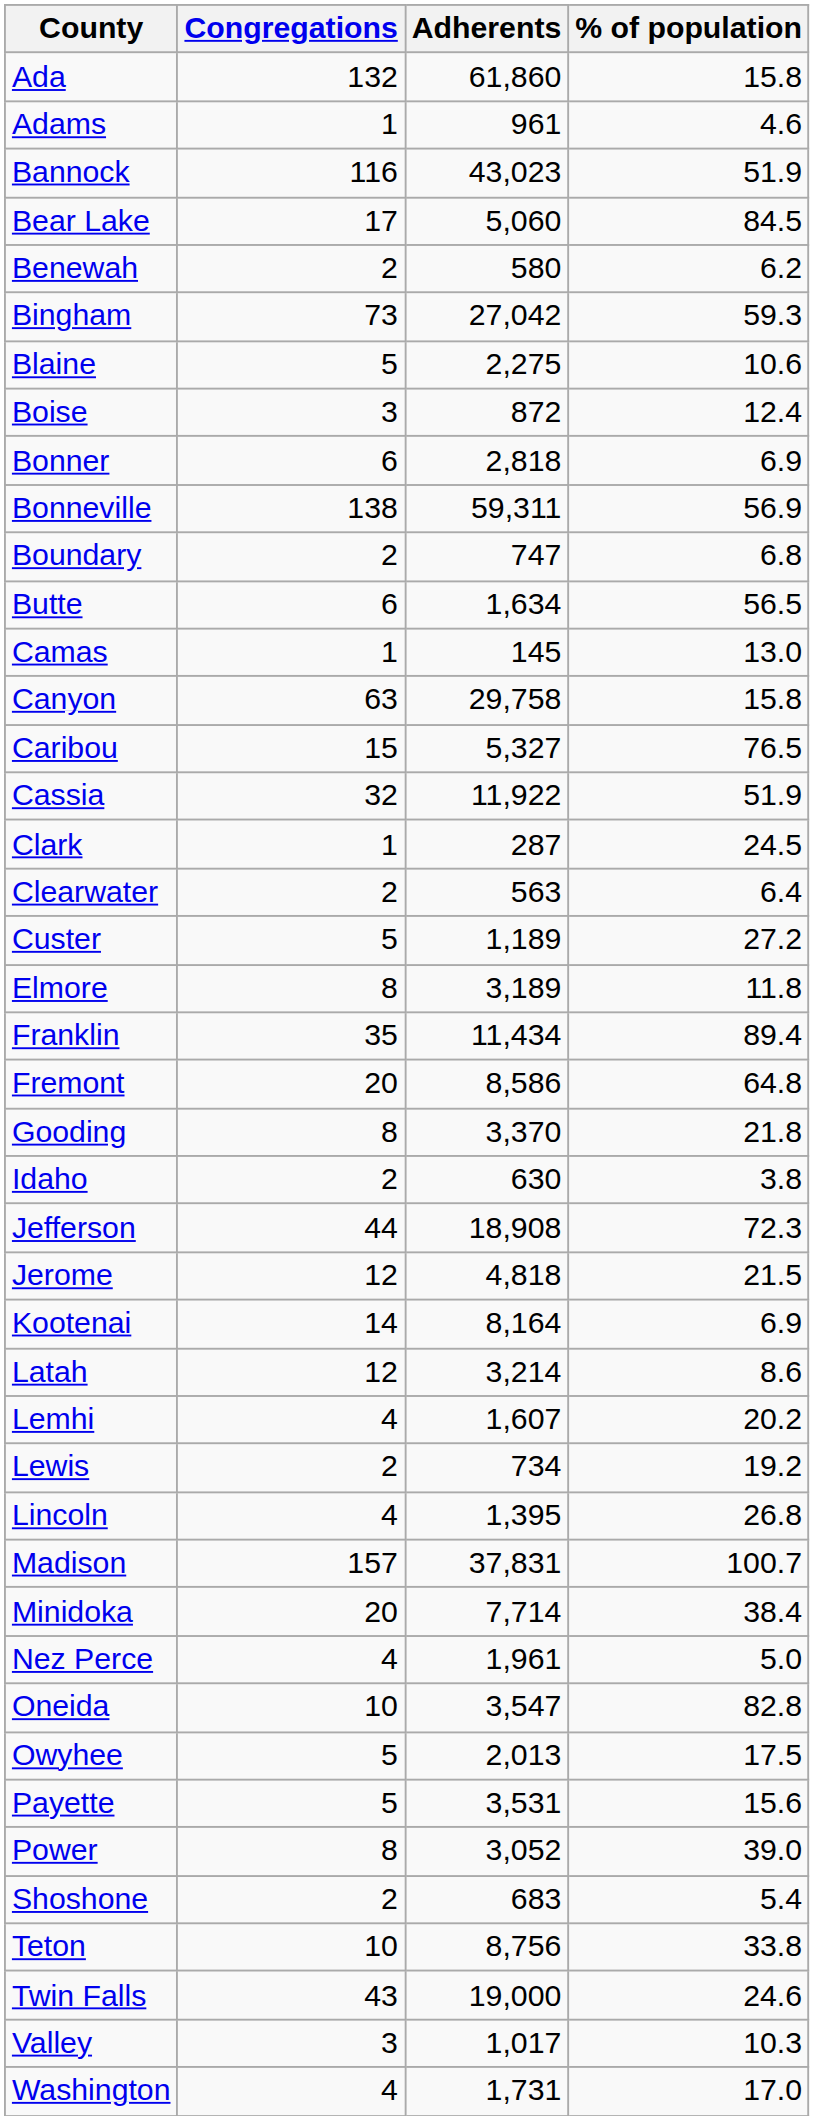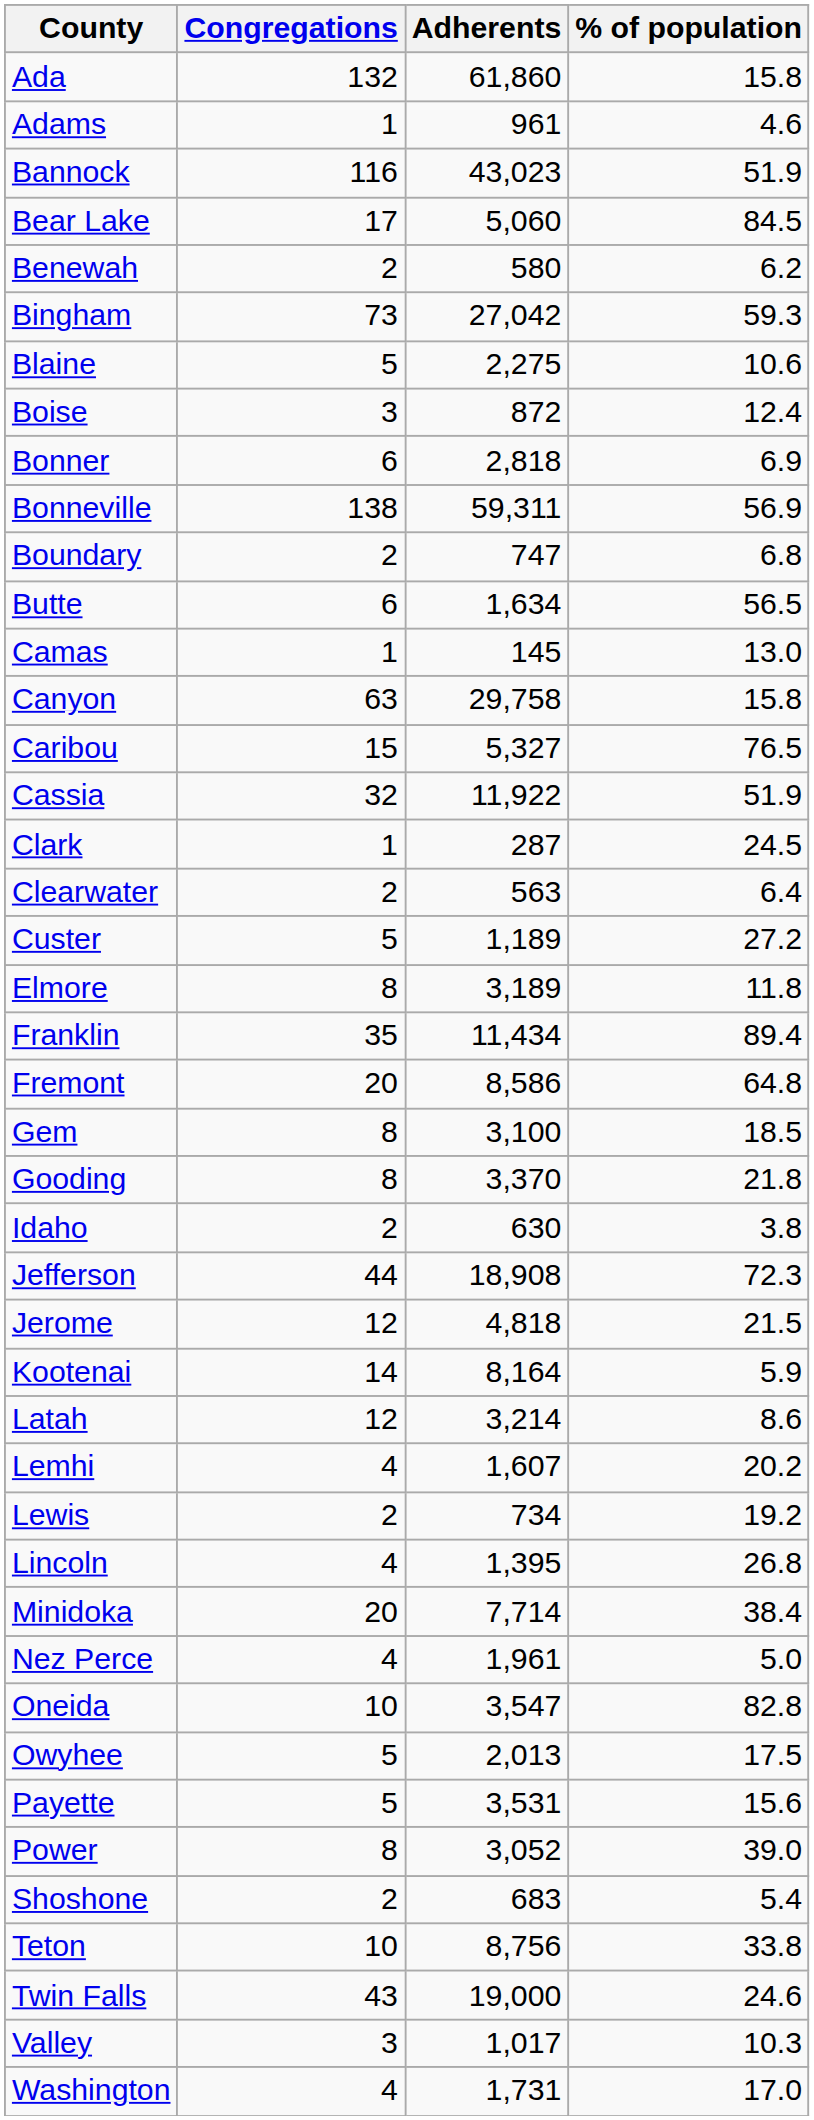 <table class="wikitable sortable mw-collapsible mw-collapsed" style="text-align: right">
 <tr>
 <th>County</th>
 <th><a href='#'>Congregations</a></th>
 <th>Adherents</th>
 <th>% of population</th>
 </tr>
 <tr>
 <td align=left><a href='#'>Ada</a></td>
 <td>132</td>
 <td>61,860</td>
 <td>15.8</td>
 </tr>
 <tr>
 <td align=left><a href='#'>Adams</a></td>
 <td>1</td>
 <td>961</td>
 <td>4.6</td>
 </tr>
 <tr>
 <td align=left><a href='#'>Bannock</a></td>
 <td>116</td>
 <td>43,023</td>
 <td>51.9</td>
 </tr>
 <tr>
 <td align=left><a href='#'>Bear Lake</a></td>
 <td>17</td>
 <td>5,060</td>
 <td>84.5</td>
 </tr>
 <tr>
 <td align=left><a href='#'>Benewah</a></td>
 <td>2</td>
 <td>580</td>
 <td>6.2</td>
 </tr>
 <tr>
 <td align=left><a href='#'>Bingham</a></td>
 <td>73</td>
 <td>27,042</td>
 <td>59.3</td>
 </tr>
 <tr>
 <td align=left><a href='#'>Blaine</a></td>
 <td>5</td>
 <td>2,275</td>
 <td>10.6</td>
 </tr>
 <tr>
 <td align=left><a href='#'>Boise</a></td>
 <td>3</td>
 <td>872</td>
 <td>12.4</td>
 </tr>
 <tr>
 <td align=left><a href='#'>Bonner</a></td>
 <td>6</td>
 <td>2,818</td>
 <td>6.9</td>
 </tr>
 <tr>
 <td align=left><a href='#'>Bonneville</a></td>
 <td>138</td>
 <td>59,311</td>
 <td>56.9</td>
 </tr>
 <tr>
 <td align=left><a href='#'>Boundary</a></td>
 <td>2</td>
 <td>747</td>
 <td>6.8</td>
 </tr>
 <tr>
 <td align=left><a href='#'>Butte</a></td>
 <td>6</td>
 <td>1,634</td>
 <td>56.5</td>
 </tr>
 <tr>
 <td align=left><a href='#'>Camas</a></td>
 <td>1</td>
 <td>145</td>
 <td>13.0</td>
 </tr>
 <tr>
 <td align=left><a href='#'>Canyon</a></td>
 <td>63</td>
 <td>29,758</td>
 <td>15.8</td>
 </tr>
 <tr>
 <td align=left><a href='#'>Caribou</a></td>
 <td>15</td>
 <td>5,327</td>
 <td>76.5</td>
 </tr>
 <tr>
 <td align=left><a href='#'>Cassia</a></td>
 <td>32</td>
 <td>11,922</td>
 <td>51.9</td>
 </tr>
 <tr>
 <td align=left><a href='#'>Clark</a></td>
 <td>1</td>
 <td>287</td>
 <td>24.5</td>
 </tr>
 <tr>
 <td align=left><a href='#'>Clearwater</a></td>
 <td>2</td>
 <td>563</td>
 <td>6.4</td>
 </tr>
 <tr>
 <td align=left><a href='#'>Custer</a></td>
 <td>5</td>
 <td>1,189</td>
 <td>27.2</td>
 </tr>
 <tr>
 <td align=left><a href='#'>Elmore</a></td>
 <td>8</td>
 <td>3,189</td>
 <td>11.8</td>
 </tr>
 <tr>
 <td align=left><a href='#'>Franklin</a></td>
 <td>35</td>
 <td>11,434</td>
 <td>89.4</td>
 </tr>
 <tr>
 <td align=left><a href='#'>Fremont</a></td>
 <td>20</td>
 <td>8,586</td>
 <td>64.8</td>
 </tr>
 <tr>
+<td align=left><a href='#'>Gem</a></td>
+<td>8</td>
+<td>3,100</td>
+<td>18.5</td>
+</tr>
+<tr>
 <td align=left><a href='#'>Gooding</a></td>
 <td>8</td>
 <td>3,370</td>
 <td>21.8</td>
 </tr>
 <tr>
 <td align=left><a href='#'>Idaho</a></td>
 <td>2</td>
 <td>630</td>
 <td>3.8</td>
 </tr>
 <tr>
 <td align=left><a href='#'>Jefferson</a></td>
 <td>44</td>
 <td>18,908</td>
 <td>72.3</td>
 </tr>
 <tr>
 <td align=left><a href='#'>Jerome</a></td>
 <td>12</td>
 <td>4,818</td>
 <td>21.5</td>
 </tr>
 <tr>
 <td align=left><a href='#'>Kootenai</a></td>
 <td>14</td>
 <td>8,164</td>
-<td>6.9</td>
+<td>5.9</td>
 </tr>
 <tr>
 <td align=left><a href='#'>Latah</a></td>
 <td>12</td>
 <td>3,214</td>
 <td>8.6</td>
 </tr>
 <tr>
 <td align=left><a href='#'>Lemhi</a></td>
 <td>4</td>
 <td>1,607</td>
 <td>20.2</td>
 </tr>
 <tr>
 <td align=left><a href='#'>Lewis</a></td>
 <td>2</td>
 <td>734</td>
 <td>19.2</td>
 </tr>
 <tr>
 <td align=left><a href='#'>Lincoln</a></td>
 <td>4</td>
 <td>1,395</td>
 <td>26.8</td>
-</tr>
-<tr>
-<td align=left><a href='#'>Madison</a></td>
-<td>157</td>
-<td>37,831</td>
-<td>100.7</td>
 </tr>
 <tr>
 <td align=left><a href='#'>Minidoka</a></td>
 <td>20</td>
 <td>7,714</td>
 <td>38.4</td>
 </tr>
 <tr>
 <td align=left><a href='#'>Nez Perce</a></td>
 <td>4</td>
 <td>1,961</td>
 <td>5.0</td>
 </tr>
 <tr>
 <td align=left><a href='#'>Oneida</a></td>
 <td>10</td>
 <td>3,547</td>
 <td>82.8</td>
 </tr>
 <tr>
 <td align=left><a href='#'>Owyhee</a></td>
 <td>5</td>
 <td>2,013</td>
 <td>17.5</td>
 </tr>
 <tr>
 <td align=left><a href='#'>Payette</a></td>
 <td>5</td>
 <td>3,531</td>
 <td>15.6</td>
 </tr>
 <tr>
 <td align=left><a href='#'>Power</a></td>
 <td>8</td>
 <td>3,052</td>
 <td>39.0</td>
 </tr>
 <tr>
 <td align=left><a href='#'>Shoshone</a></td>
 <td>2</td>
 <td>683</td>
 <td>5.4</td>
 </tr>
 <tr>
 <td align=left><a href='#'>Teton</a></td>
 <td>10</td>
 <td>8,756</td>
 <td>33.8</td>
 </tr>
 <tr>
 <td align=left><a href='#'>Twin Falls</a></td>
 <td>43</td>
 <td>19,000</td>
 <td>24.6</td>
 </tr>
 <tr>
 <td align=left><a href='#'>Valley</a></td>
 <td>3</td>
 <td>1,017</td>
 <td>10.3</td>
 </tr>
 <tr>
 <td align=left><a href='#'>Washington</a></td>
 <td>4</td>
 <td>1,731</td>
 <td>17.0</td>
 </tr>
 </table>
